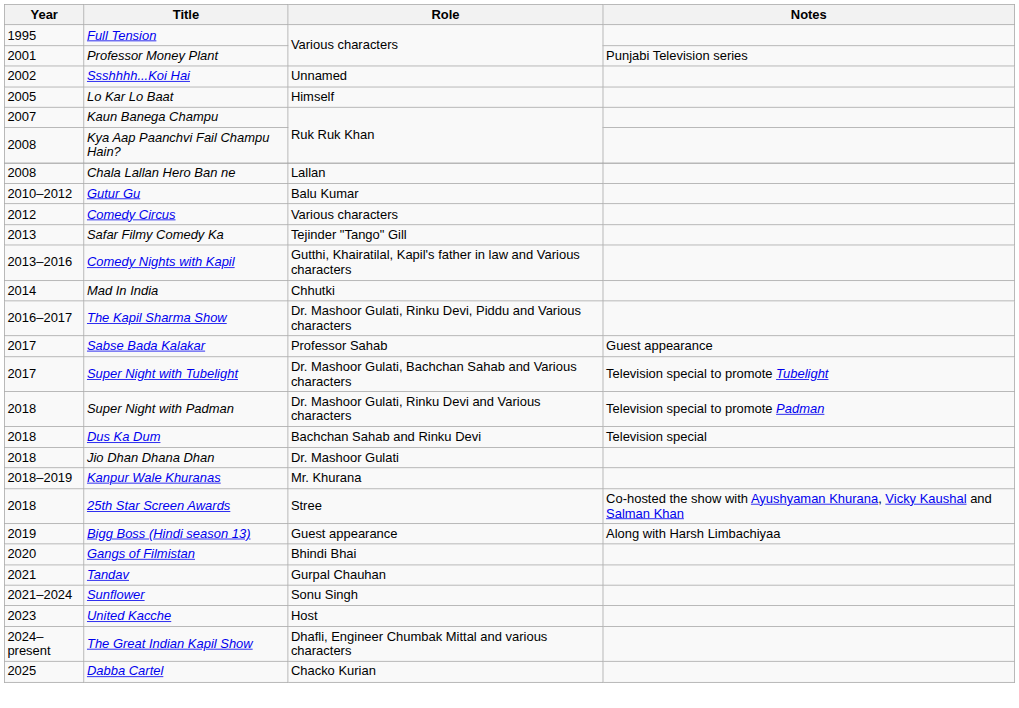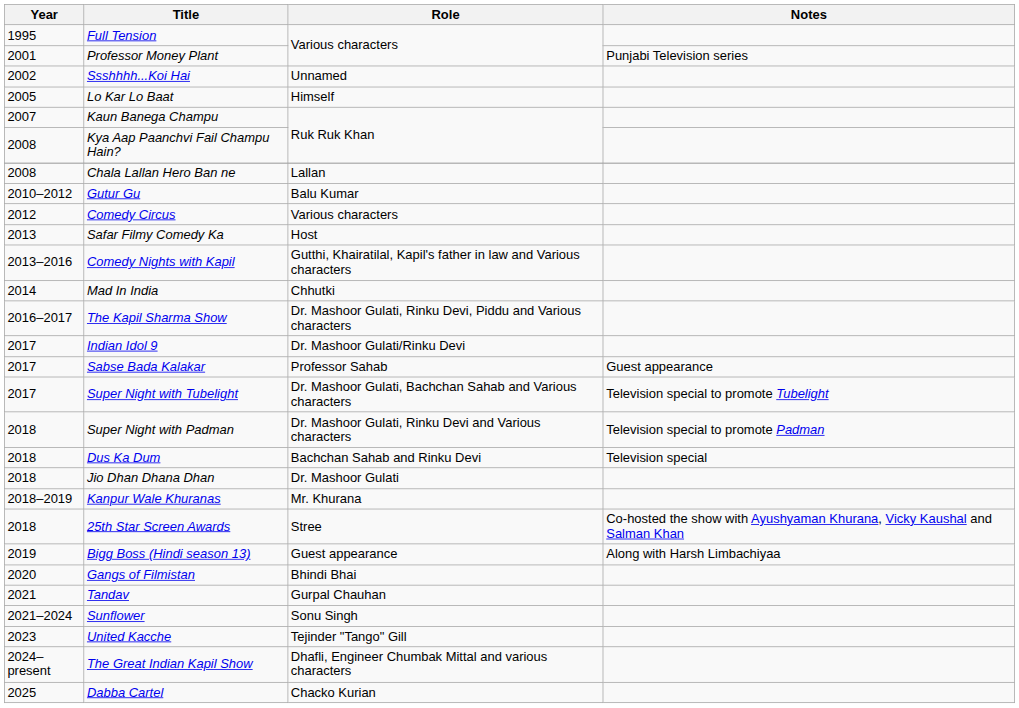 <table class="wikitable sortable">
 <tr>
 <th scope="col">Year</th>
 <th scope="col">Title</th>
 <th scope="col">Role</th>
 <th scope="col" class="unsortable">Notes</th>
 </tr>
 <tr>
 <td>1995</td>
 <td><em><a href='#'>Full Tension</a></em></td>
 <td rowspan="2">Various characters</td>
 <td></td>
 </tr>
 <tr>
 <td>2001</td>
 <td><em>Professor Money Plant</em></td>
 <td>Punjabi Television series</td>
 </tr>
 <tr>
 <td>2002</td>
 <td><em><a href='#'>Ssshhhh...Koi Hai</a></em></td>
 <td>Unnamed</td>
 <td></td>
 </tr>
 <tr>
 <td>2005</td>
 <td><em>Lo Kar Lo Baat</em></td>
 <td>Himself</td>
 <td></td>
 </tr>
 <tr>
 <td>2007</td>
 <td><em>Kaun Banega Champu</em></td>
 <td rowspan="2">Ruk Ruk Khan</td>
 <td></td>
 </tr>
 <tr>
 <td>2008</td>
 <td><em>Kya Aap Paanchvi Fail Champu Hain?</em></td>
 <td></td>
 </tr>
 <tr>
 </tr>
 <tr>
 <td>2008</td>
 <td><em>Chala Lallan Hero Ban ne</em></td>
 <td>Lallan</td>
 <td></td>
 </tr>
 <tr>
 <td>2010–2012</td>
 <td><em><a href='#'>Gutur Gu</a></em></td>
 <td>Balu Kumar</td>
 <td></td>
 </tr>
 <tr>
 <td>2012</td>
 <td><em><a href='#'>Comedy Circus</a></em></td>
 <td>Various characters</td>
 <td></td>
 </tr>
 <tr>
 <td>2013</td>
 <td><em>Safar Filmy Comedy Ka</em></td>
-<td>Tejinder "Tango" Gill</td>
+<td>Host</td>
 <td></td>
 </tr>
 <tr>
 <td>2013–2016</td>
 <td><em><a href='#'>Comedy Nights with Kapil</a></em></td>
 <td>Gutthi, Khairatilal, Kapil's father in law and Various characters</td>
 <td></td>
 </tr>
 <tr>
 <td>2014</td>
 <td><em>Mad In India</em></td>
 <td>Chhutki</td>
 <td></td>
 </tr>
 <tr>
 <td>2016–2017</td>
 <td><em><a href='#'>The Kapil Sharma Show</a></em></td>
 <td>Dr. Mashoor Gulati, Rinku Devi, Piddu and Various characters</td>
+<td></td>
+</tr>
+<tr>
+<td>2017</td>
+<td><em><a href='#'>Indian Idol 9</a></em></td>
+<td>Dr. Mashoor Gulati/Rinku Devi</td>
 <td></td>
 </tr>
 <tr>
 <td>2017</td>
 <td><em><a href='#'>Sabse Bada Kalakar</a></em></td>
 <td>Professor Sahab</td>
 <td>Guest appearance</td>
 </tr>
 <tr>
 <td>2017</td>
 <td><em><a href='#'>Super Night with Tubelight</a></em></td>
 <td>Dr. Mashoor Gulati, Bachchan Sahab and Various characters</td>
 <td>Television special to promote <em><a href='#'>Tubelight</a></em></td>
 </tr>
 <tr>
 <td>2018</td>
 <td><em>Super Night with Padman</em></td>
 <td>Dr. Mashoor Gulati, Rinku Devi and Various characters</td>
 <td>Television special to promote <em><a href='#'>Padman</a></em></td>
 </tr>
 <tr>
 <td>2018</td>
 <td><em><a href='#'>Dus Ka Dum</a></em></td>
 <td>Bachchan Sahab and Rinku Devi</td>
 <td>Television special</td>
 </tr>
 <tr>
 <td>2018</td>
 <td><em>Jio Dhan Dhana Dhan</em></td>
 <td>Dr. Mashoor Gulati</td>
 <td></td>
 </tr>
 <tr>
 <td>2018–2019</td>
 <td><em><a href='#'>Kanpur Wale Khuranas</a></em></td>
 <td>Mr. Khurana</td>
 <td></td>
 </tr>
 <tr>
 <td>2018</td>
 <td><em><a href='#'>25th Star Screen Awards</a></em></td>
 <td>Stree</td>
 <td>Co-hosted the show with <a href='#'>Ayushyaman Khurana</a>, <a href='#'>Vicky Kaushal</a> and <a href='#'>Salman Khan</a></td>
 </tr>
 <tr>
 <td>2019</td>
 <td><em><a href='#'>Bigg Boss (Hindi season 13)</a></em></td>
 <td>Guest appearance</td>
 <td>Along with Harsh Limbachiyaa</td>
 </tr>
 <tr>
 <td>2020</td>
 <td><em><a href='#'>Gangs of Filmistan</a></em></td>
 <td>Bhindi Bhai</td>
 <td></td>
 </tr>
 <tr>
 <td>2021</td>
 <td><em><a href='#'>Tandav</a></em></td>
 <td>Gurpal Chauhan</td>
 <td></td>
 </tr>
 <tr>
 <td>2021–2024</td>
 <td><em><a href='#'>Sunflower</a></em></td>
 <td>Sonu Singh</td>
 <td></td>
 </tr>
 <tr>
 <td>2023</td>
 <td><em><a href='#'>United Kacche</a></em></td>
-<td>Host</td>
+<td>Tejinder "Tango" Gill</td>
 <td></td>
 </tr>
 <tr>
 <td>2024–present</td>
 <td><em><a href='#'>The Great Indian Kapil Show</a></em></td>
 <td>Dhafli, Engineer Chumbak Mittal and various characters</td>
 <td></td>
 </tr>
 <tr>
 <td>2025</td>
 <td><em><a href='#'>Dabba Cartel</a></em></td>
 <td>Chacko Kurian</td>
 <td></td>
 </tr>
 </table>
